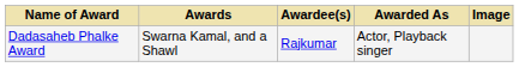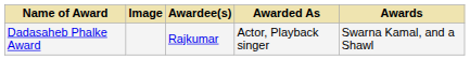 <table class="wikitable" style="width:100%;">
 <tr>
 <th style="background-color:#EFE4B0;">Name of Award</th>
-<th style="background-color:#EFE4B0;">Awards</th>
+<th style="background-color:#EFE4B0;">Image</th>
 <th style="background-color:#EFE4B0;">Awardee(s)</th>
 <th style="background-color:#EFE4B0;">Awarded As</th>
-<th style="background-color:#EFE4B0;">Image</th>
+<th style="background-color:#EFE4B0;">Awards</th>
 </tr>
 <tr style="background-color:#F4F4F4">
 <td><a href='#'>Dadasaheb Phalke Award</a></td>
-<td>Swarna Kamal,  and a Shawl</td>
+<td></td>
 <td><a href='#'>Rajkumar</a></td>
 <td>Actor, Playback singer</td>
-<td></td>
+<td>Swarna Kamal,  and a Shawl</td>
 </tr>
 </table>
